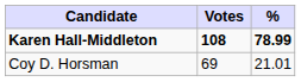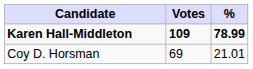 <table class="wikitable">
 <tr>
 <th style="background:#ddf; width:200px;">Candidate</th>
 <th style="background:#ddf; width:50px;">Votes</th>
 <th style="background:#ddf; width:30px;">%</th>
 </tr>
 <tr>
 <td><strong>Karen Hall-Middleton</strong></td>
-<td><strong>108</strong></td>
+<td><strong>109</strong></td>
 <td><strong>78.99</strong></td>
 </tr>
 <tr>
 <td>Coy D. Horsman</td>
 <td>69</td>
 <td>21.01</td>
 </tr>
 </table>
